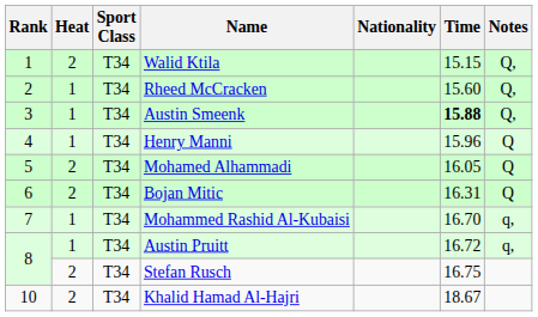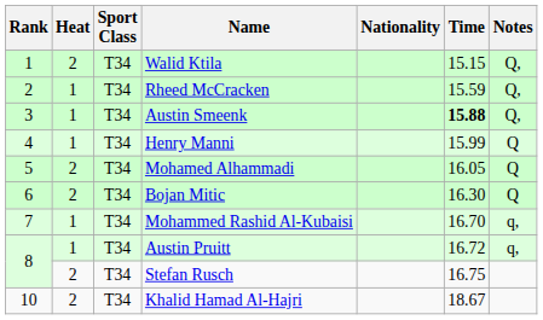 <table class="wikitable sortable" style="text-align:center">
 <tr>
 <th>Rank</th>
 <th>Heat</th>
 <th>Sport<br>Class</th>
 <th>Name</th>
 <th>Nationality</th>
 <th>Time</th>
 <th>Notes</th>
 </tr>
 <tr bgcolor=ccffcc>
 <td>1</td>
 <td>2</td>
 <td>T34</td>
 <td align=left><a href='#'>Walid Ktila</a></td>
 <td align=left></td>
 <td>15.15</td>
 <td>Q, </td>
 </tr>
 <tr bgcolor=ccffcc>
 <td>2</td>
 <td>1</td>
 <td>T34</td>
 <td align=left><a href='#'>Rheed McCracken</a></td>
 <td align=left></td>
-<td>15.60</td>
+<td>15.59</td>
 <td>Q, </td>
 </tr>
 <tr bgcolor=ccffcc>
 <td>3</td>
 <td>1</td>
 <td>T34</td>
 <td align=left><a href='#'>Austin Smeenk</a></td>
 <td align=left></td>
 <td><strong>15.88</strong></td>
 <td>Q, </td>
 </tr>
 <tr bgcolor=ddffdd>
 <td>4</td>
 <td>1</td>
 <td>T34</td>
 <td align=left><a href='#'>Henry Manni</a></td>
 <td align=left></td>
-<td>15.96</td>
+<td>15.99</td>
 <td>Q</td>
 </tr>
 <tr bgcolor=ccffcc>
 <td>5</td>
 <td>2</td>
 <td>T34</td>
 <td align=left><a href='#'>Mohamed Alhammadi</a></td>
 <td align=left></td>
 <td>16.05</td>
 <td>Q</td>
 </tr>
 <tr bgcolor=ccffcc>
 <td>6</td>
 <td>2</td>
 <td>T34</td>
 <td align=left><a href='#'>Bojan Mitic</a></td>
 <td align=left></td>
-<td>16.31</td>
+<td>16.30</td>
 <td>Q</td>
 </tr>
 <tr bgcolor=ddffdd>
 <td>7</td>
 <td>1</td>
 <td>T34</td>
 <td align=left><a href='#'>Mohammed Rashid Al-Kubaisi</a></td>
 <td align=left></td>
 <td>16.70</td>
 <td>q, </td>
 </tr>
 <tr bgcolor=ddffdd>
 <td rowspan=2>8</td>
 <td>1</td>
 <td>T34</td>
 <td align=left><a href='#'>Austin Pruitt</a></td>
 <td align=left></td>
 <td>16.72</td>
 <td>q, </td>
 </tr>
 <tr>
 <td>2</td>
 <td>T34</td>
 <td align=left><a href='#'>Stefan Rusch</a></td>
 <td align=left></td>
 <td>16.75</td>
 <td></td>
 </tr>
 <tr>
 <td>10</td>
 <td>2</td>
 <td>T34</td>
 <td align=left><a href='#'>Khalid Hamad Al-Hajri</a></td>
 <td align=left></td>
 <td>18.67</td>
 <td></td>
 </tr>
 </table>
